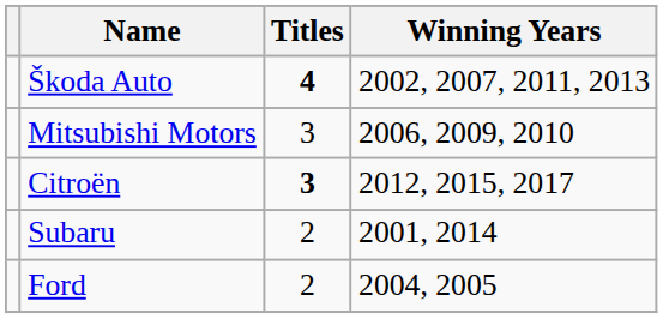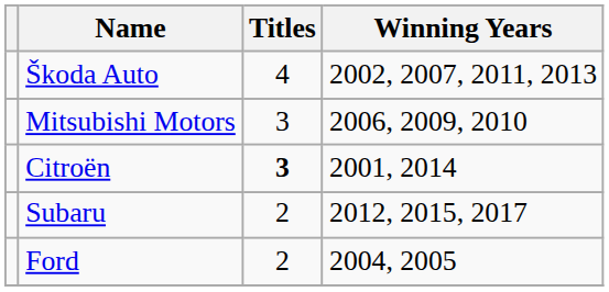 <table class="wikitable" style="font-size: 85%">
 <tr>
 <th></th>
 <th>Name</th>
 <th>Titles</th>
 <th>Winning Years</th>
 </tr>
 <tr>
 <td></td>
 <td><a href='#'>Škoda Auto</a></td>
-<td style="text-align:center;"><strong>4</strong></td>
+<td style="text-align:center;">4</td>
 <td>2002, 2007, 2011, 2013</td>
 </tr>
 <tr>
 <td></td>
 <td><a href='#'>Mitsubishi Motors</a></td>
 <td style="text-align:center;">3</td>
 <td>2006, 2009, 2010</td>
 </tr>
 <tr>
 <td></td>
 <td><a href='#'>Citroën</a></td>
 <td style="text-align:center;"><strong>3</strong></td>
-<td>2012, 2015, 2017</td>
+<td>2001, 2014</td>
 </tr>
 <tr>
 <td></td>
 <td><a href='#'>Subaru</a></td>
 <td style="text-align:center;">2</td>
-<td>2001, 2014</td>
+<td>2012, 2015, 2017</td>
 </tr>
 <tr>
 <td></td>
 <td><a href='#'>Ford</a></td>
 <td style="text-align:center;">2</td>
 <td>2004, 2005</td>
 </tr>
 <tr>
 </tr>
 </table>
